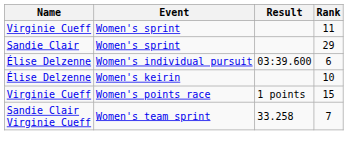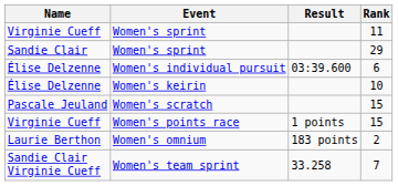 <table class="wikitable sortable">
 <tr>
 <th>Name</th>
 <th>Event</th>
 <th>Result</th>
 <th>Rank</th>
 </tr>
 <tr>
 <td><a href='#'>Virginie Cueff</a></td>
 <td><a href='#'>Women's sprint</a></td>
 <td></td>
 <td align=center>11</td>
 </tr>
 <tr>
 <td><a href='#'>Sandie Clair</a></td>
 <td><a href='#'>Women's sprint</a></td>
 <td></td>
 <td align=center>29</td>
 </tr>
 <tr>
 <td><a href='#'>Élise Delzenne</a></td>
 <td><a href='#'>Women's individual pursuit</a></td>
 <td>03:39.600</td>
 <td align=center>6</td>
 </tr>
 <tr>
 <td><a href='#'>Élise Delzenne</a></td>
 <td><a href='#'>Women's keirin</a></td>
 <td></td>
 <td align=center>10</td>
 </tr>
 <tr>
+<td><a href='#'>Pascale Jeuland</a></td>
+<td><a href='#'>Women's scratch</a></td>
+<td></td>
+<td align=center>15</td>
+</tr>
+<tr>
 <td><a href='#'>Virginie Cueff</a></td>
 <td><a href='#'>Women's points race</a></td>
 <td>1 points</td>
 <td align=center>15</td>
+</tr>
+<tr>
+<td><a href='#'>Laurie Berthon</a></td>
+<td><a href='#'>Women's omnium</a></td>
+<td>183 points</td>
+<td align=center>2</td>
 </tr>
 <tr>
 <td><a href='#'>Sandie Clair</a><br><a href='#'>Virginie Cueff</a></td>
 <td><a href='#'>Women's team sprint</a></td>
 <td>33.258</td>
 <td align=center>7</td>
 </tr>
 </table>
